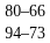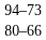 <table style="text-align:center">
 <tr>
 <th width=200></th>
 <th width=100></th>
 <th width=200></th>
 </tr>
 <tr>
 <td align=right><strong></strong></td>
-<td align=center>80–66</td>
+<td align=center>94–73</td>
 <td align=left></td>
 </tr>
 <tr>
 <td align=right><strong></strong></td>
-<td align=center>94–73</td>
+<td align=center>80–66</td>
 <td align=left></td>
 </tr>
 </table>
